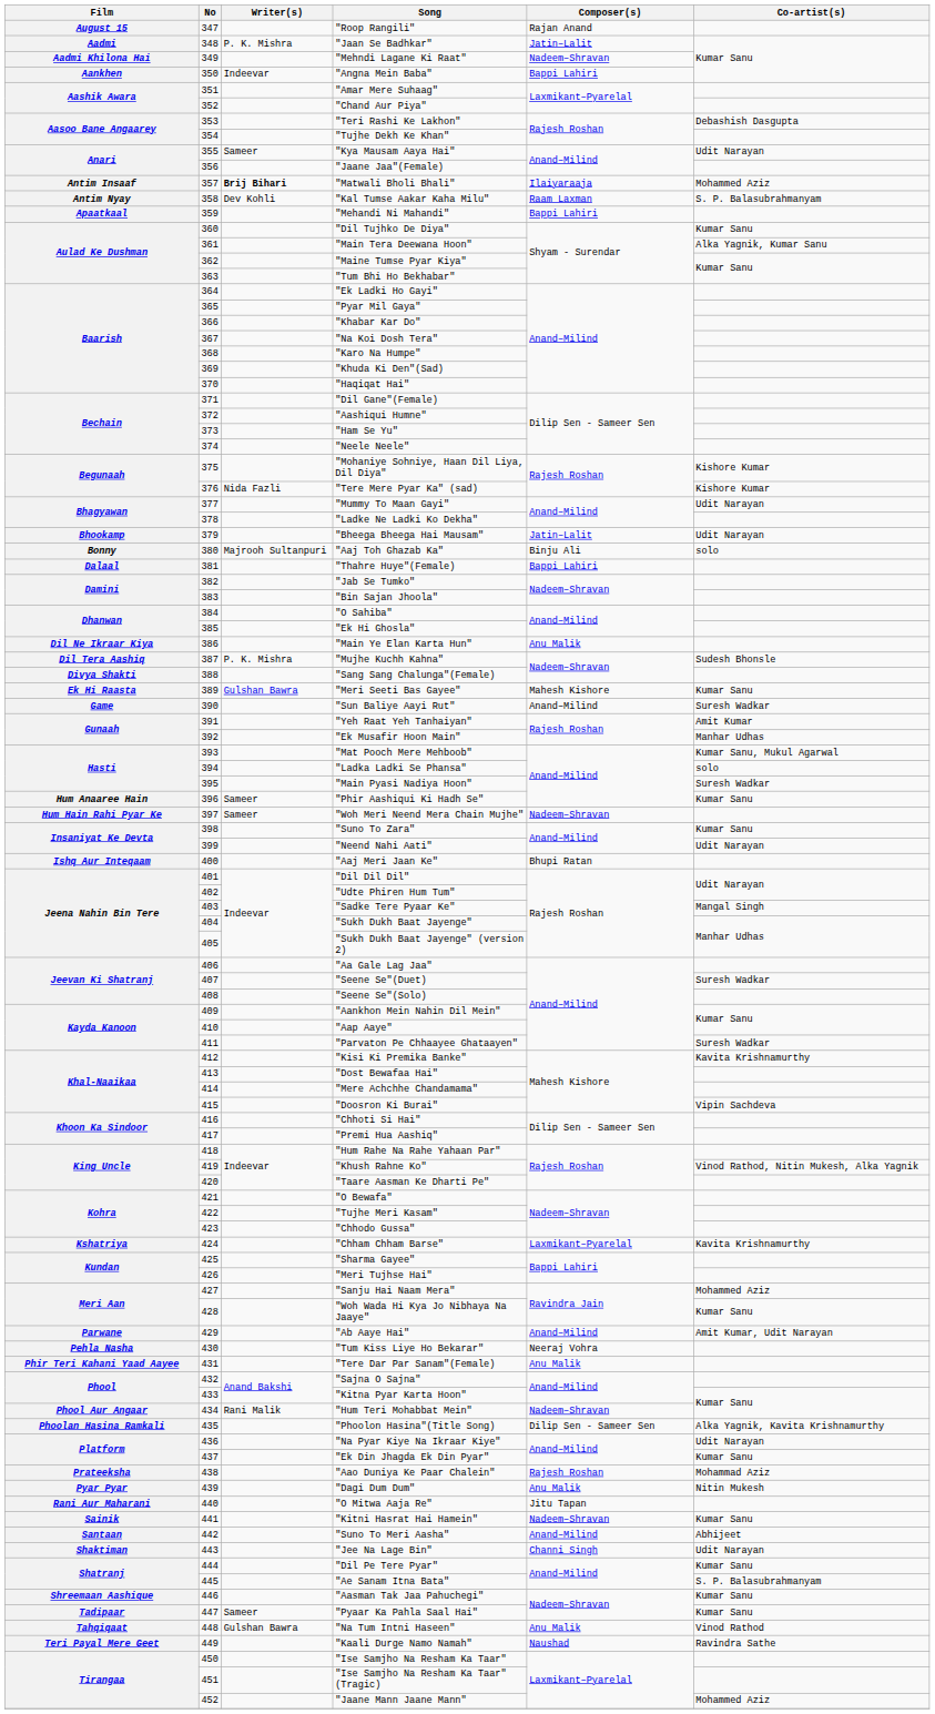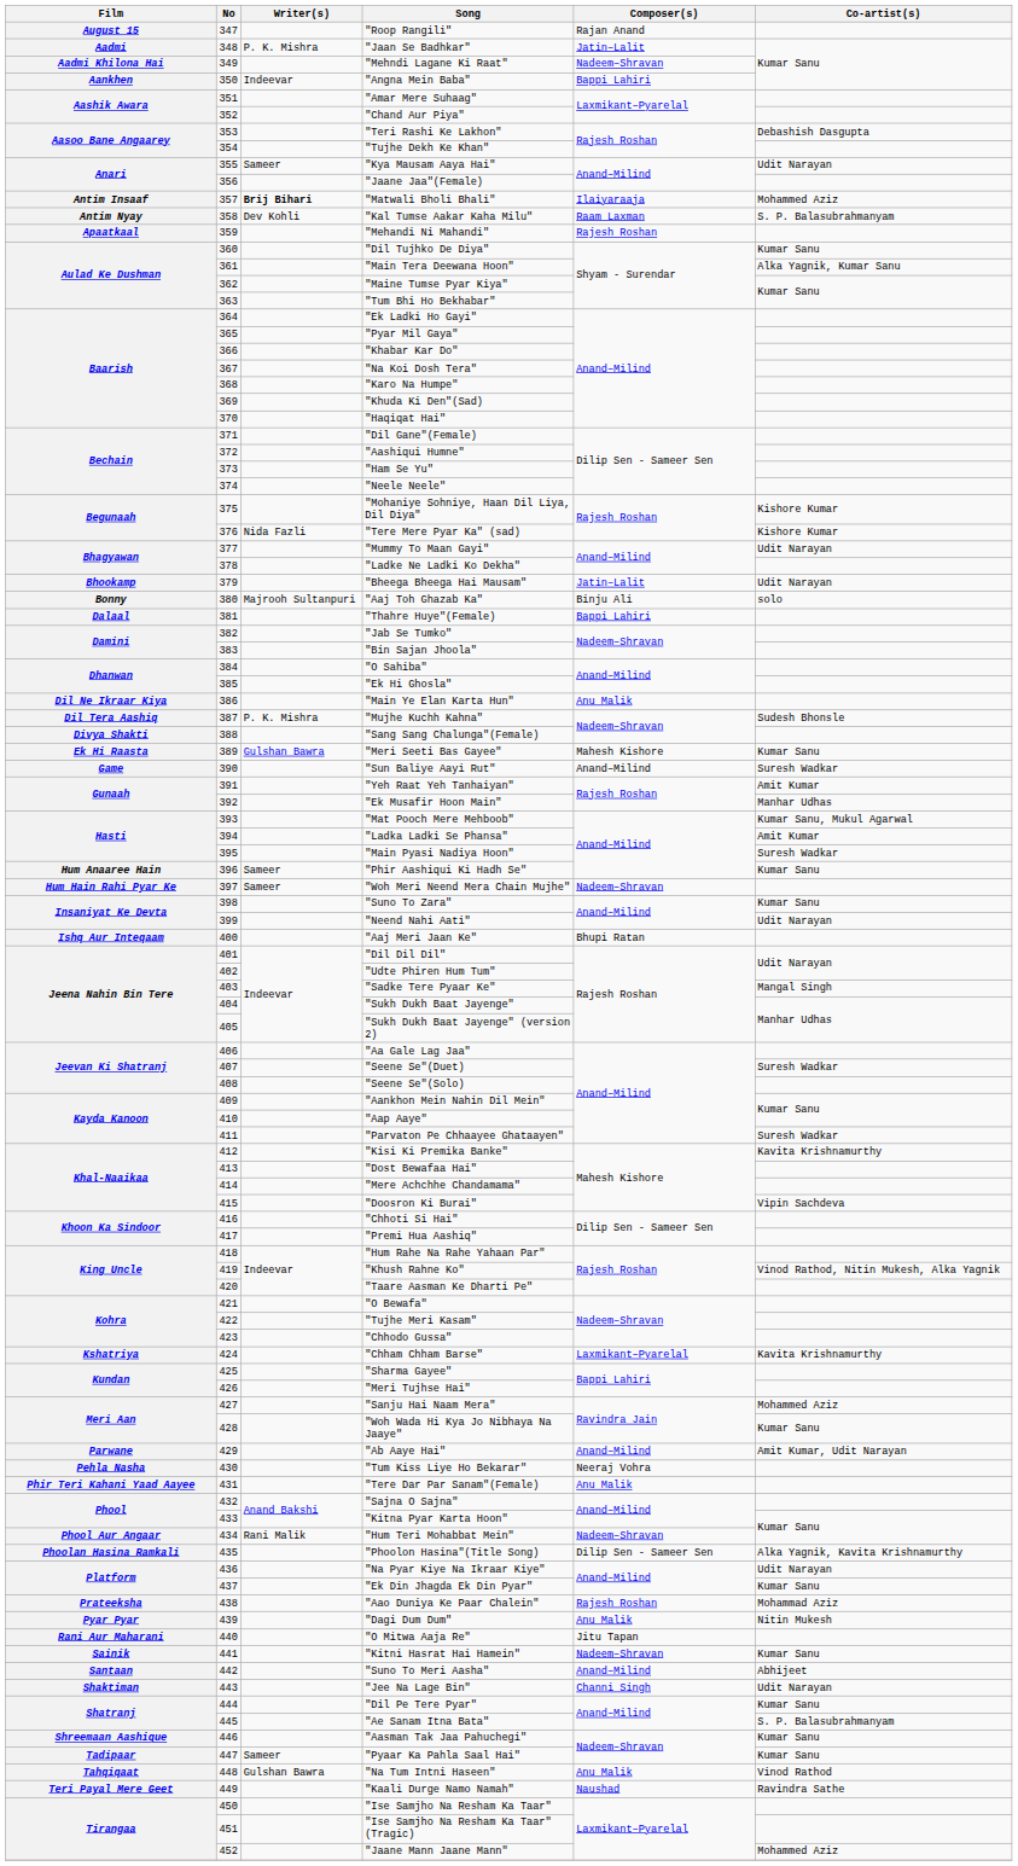 <table class="wikitable plainrowheaders" width="100%" textcolor:#000;">
 <tr>
 <th scope="col" width=21%><strong>Film</strong></th>
 <th><strong>No</strong></th>
 <th>Writer(s)</th>
 <th scope="col" width="21%"><strong>Song</strong></th>
 <th scope="col" width=18%><strong>Composer(s)</strong></th>
 <th>Co-artist(s)</th>
 </tr>
 <tr>
 <th><a href='#'><em>August 15</em></a></th>
 <td>347</td>
 <td></td>
 <td>"Roop Rangili"</td>
 <td>Rajan Anand</td>
 <td></td>
 </tr>
 <tr>
 <th><a href='#'><em>Aadmi</em></a></th>
 <td>348</td>
 <td>P. K. Mishra</td>
 <td>"Jaan Se Badhkar"</td>
 <td><a href='#'>Jatin–Lalit</a></td>
 <td rowspan="3">Kumar Sanu</td>
 </tr>
 <tr>
 <th><em><a href='#'>Aadmi Khilona Hai</a></em></th>
 <td>349</td>
 <td></td>
 <td>"Mehndi Lagane Ki Raat"</td>
 <td><a href='#'>Nadeem–Shravan</a></td>
 </tr>
 <tr>
 <th><a href='#'><em>Aankhen</em></a></th>
 <td>350</td>
 <td>Indeevar</td>
 <td>"Angna Mein Baba"</td>
 <td><a href='#'>Bappi Lahiri</a></td>
 </tr>
 <tr>
 <th rowspan="2"><em><a href='#'>Aashik Awara</a></em></th>
 <td>351</td>
 <td></td>
 <td>"Amar Mere Suhaag"</td>
 <td rowspan="2"><a href='#'>Laxmikant–Pyarelal</a></td>
 <td></td>
 </tr>
 <tr>
 <td>352</td>
 <td></td>
 <td>"Chand Aur Piya"</td>
 <td></td>
 </tr>
 <tr>
 <th rowspan="2"><em><a href='#'>Aasoo Bane Angaarey</a></em></th>
 <td>353</td>
 <td></td>
 <td>"Teri Rashi Ke Lakhon"</td>
 <td rowspan="2"><a href='#'>Rajesh Roshan</a></td>
 <td>Debashish Dasgupta</td>
 </tr>
 <tr>
 <td>354</td>
 <td></td>
 <td>"Tujhe Dekh Ke Khan"</td>
 <td></td>
 </tr>
 <tr>
 <th rowspan="2"><em><a href='#'>Anari</a></em></th>
 <td>355</td>
 <td>Sameer</td>
 <td>"Kya Mausam Aaya Hai"</td>
 <td rowspan="2"><a href='#'>Anand–Milind</a></td>
 <td>Udit Narayan</td>
 </tr>
 <tr>
 <td>356</td>
 <td></td>
 <td>"Jaane Jaa"(Female)</td>
 <td></td>
 </tr>
 <tr>
 <th><em>Antim Insaaf</em></th>
 <td>357</td>
 <td><strong>Brij Bihari</strong></td>
 <td>"Matwali Bholi Bhali"</td>
 <td><a href='#'>Ilaiyaraaja</a></td>
 <td>Mohammed Aziz</td>
 </tr>
 <tr>
 <th><em>Antim Nyay</em></th>
 <td>358</td>
 <td>Dev Kohli</td>
 <td>"Kal Tumse Aakar Kaha Milu"</td>
 <td><a href='#'>Raam Laxman</a></td>
 <td>S. P. Balasubrahmanyam</td>
 </tr>
 <tr>
 <th><em><a href='#'>Apaatkaal</a></em></th>
 <td>359</td>
 <td></td>
 <td>"Mehandi Ni Mahandi"</td>
-<td><a href='#'>Bappi Lahiri</a></td>
+<td><a href='#'>Rajesh Roshan</a></td>
 <td></td>
 </tr>
 <tr>
 <th rowspan="4"><em><a href='#'>Aulad Ke Dushman</a></em></th>
 <td>360</td>
 <td></td>
 <td>"Dil Tujhko De Diya"</td>
 <td rowspan="4">Shyam - Surendar</td>
 <td>Kumar Sanu</td>
 </tr>
 <tr>
 <td>361</td>
 <td></td>
 <td>"Main Tera Deewana Hoon"</td>
 <td>Alka Yagnik, Kumar Sanu</td>
 </tr>
 <tr>
 <td>362</td>
 <td></td>
 <td>"Maine Tumse Pyar Kiya"</td>
 <td rowspan="2">Kumar Sanu</td>
 </tr>
 <tr>
 <td>363</td>
 <td></td>
 <td>"Tum Bhi Ho Bekhabar"</td>
 </tr>
 <tr>
 <th rowspan="7"><em><a href='#'>Baarish</a></em></th>
 <td>364</td>
 <td></td>
 <td>"Ek Ladki Ho Gayi"</td>
 <td rowspan="7"><a href='#'>Anand–Milind</a></td>
 <td></td>
 </tr>
 <tr>
 <td>365</td>
 <td></td>
 <td>"Pyar Mil Gaya"</td>
 <td></td>
 </tr>
 <tr>
 <td>366</td>
 <td></td>
 <td>"Khabar Kar Do"</td>
 <td></td>
 </tr>
 <tr>
 <td>367</td>
 <td></td>
 <td>"Na Koi Dosh Tera"</td>
 <td></td>
 </tr>
 <tr>
 <td>368</td>
 <td></td>
 <td>"Karo Na Humpe"</td>
 <td></td>
 </tr>
 <tr>
 <td>369</td>
 <td></td>
 <td>"Khuda Ki Den"(Sad)</td>
 <td></td>
 </tr>
 <tr>
 <td>370</td>
 <td></td>
 <td>"Haqiqat Hai"</td>
 <td></td>
 </tr>
 <tr>
 <th rowspan="4"><a href='#'><em>Bechain</em></a></th>
 <td>371</td>
 <td></td>
 <td>"Dil Gane"(Female)</td>
 <td rowspan="4">Dilip Sen - Sameer Sen</td>
 <td></td>
 </tr>
 <tr>
 <td>372</td>
 <td></td>
 <td>"Aashiqui Humne"</td>
 <td></td>
 </tr>
 <tr>
 <td>373</td>
 <td></td>
 <td>"Ham Se Yu"</td>
 <td></td>
 </tr>
 <tr>
 <td>374</td>
 <td></td>
 <td>"Neele Neele"</td>
 <td></td>
 </tr>
 <tr>
 <th rowspan="2"><em><a href='#'>Begunaah</a></em></th>
 <td>375</td>
 <td></td>
 <td>"Mohaniye Sohniye, Haan Dil Liya, Dil Diya"</td>
 <td rowspan="2"><a href='#'>Rajesh Roshan</a></td>
 <td>Kishore Kumar</td>
 </tr>
 <tr>
 <td>376</td>
 <td>Nida Fazli</td>
 <td>"Tere Mere Pyar Ka" (sad)</td>
 <td>Kishore Kumar</td>
 </tr>
 <tr>
 <th rowspan="2"><em><a href='#'>Bhagyawan</a></em></th>
 <td>377</td>
 <td></td>
 <td>"Mummy To Maan Gayi"</td>
 <td rowspan="2"><a href='#'>Anand–Milind</a></td>
 <td>Udit Narayan</td>
 </tr>
 <tr>
 <td>378</td>
 <td></td>
 <td>"Ladke Ne Ladki Ko Dekha"</td>
 <td></td>
 </tr>
 <tr>
 <th><em><a href='#'>Bhookamp</a></em></th>
 <td>379</td>
 <td></td>
 <td>"Bheega Bheega Hai Mausam"</td>
 <td><a href='#'>Jatin–Lalit</a></td>
 <td>Udit Narayan</td>
 </tr>
 <tr>
 <th><em>Bonny</em></th>
 <td>380</td>
 <td>Majrooh Sultanpuri</td>
 <td>"Aaj Toh Ghazab Ka"</td>
 <td>Binju Ali</td>
 <td>solo</td>
 </tr>
 <tr>
 <th><em><a href='#'>Dalaal</a></em></th>
 <td>381</td>
 <td></td>
 <td>"Thahre Huye"(Female)</td>
 <td><a href='#'>Bappi Lahiri</a></td>
 <td></td>
 </tr>
 <tr>
 <th rowspan="2"><em><a href='#'>Damini</a></em></th>
 <td>382</td>
 <td></td>
 <td>"Jab Se Tumko"</td>
 <td rowspan="2"><a href='#'>Nadeem–Shravan</a></td>
 <td></td>
 </tr>
 <tr>
 <td>383</td>
 <td></td>
 <td>"Bin Sajan Jhoola"</td>
 <td></td>
 </tr>
 <tr>
 <th rowspan="2"><a href='#'><em>Dhanwan</em></a></th>
 <td>384</td>
 <td></td>
 <td>"O Sahiba"</td>
 <td rowspan="2"><a href='#'>Anand–Milind</a></td>
 <td></td>
 </tr>
 <tr>
 <td>385</td>
 <td></td>
 <td>"Ek Hi Ghosla"</td>
 <td></td>
 </tr>
 <tr>
 <th><a href='#'><em>Dil Ne Ikraar Kiya</em></a></th>
 <td>386</td>
 <td></td>
 <td>"Main Ye Elan Karta Hun"</td>
 <td><a href='#'>Anu Malik</a></td>
 <td></td>
 </tr>
 <tr>
 <th><em><a href='#'>Dil Tera Aashiq</a></em></th>
 <td>387</td>
 <td>P. K. Mishra</td>
 <td>"Mujhe Kuchh Kahna"</td>
 <td rowspan="2"><a href='#'>Nadeem–Shravan</a></td>
 <td>Sudesh Bhonsle</td>
 </tr>
 <tr>
 <th><em><a href='#'>Divya Shakti</a></em></th>
 <td>388</td>
 <td></td>
 <td>"Sang Sang Chalunga"(Female)</td>
 <td></td>
 </tr>
 <tr>
 <th><a href='#'><em>Ek Hi Raasta</em></a></th>
 <td>389</td>
 <td><a href='#'>Gulshan Bawra</a></td>
 <td>"Meri Seeti Bas Gayee"</td>
 <td>Mahesh Kishore</td>
 <td>Kumar Sanu</td>
 </tr>
 <tr>
 <th><em><a href='#'>Game</a></em></th>
 <td>390</td>
 <td></td>
 <td>"Sun Baliye Aayi Rut"</td>
 <td>Anand–Milind</td>
 <td>Suresh Wadkar</td>
 </tr>
 <tr>
 <th rowspan="2"><a href='#'><em>Gunaah</em></a></th>
 <td>391</td>
 <td></td>
 <td>"Yeh Raat Yeh Tanhaiyan"</td>
 <td rowspan="2"><a href='#'>Rajesh Roshan</a></td>
 <td>Amit Kumar</td>
 </tr>
 <tr>
 <td>392</td>
 <td></td>
 <td>"Ek Musafir Hoon Main"</td>
 <td>Manhar Udhas</td>
 </tr>
 <tr>
 <th rowspan="3"><em><a href='#'>Hasti</a></em></th>
 <td>393</td>
 <td></td>
 <td>"Mat Pooch Mere Mehboob"</td>
 <td rowspan="4"><a href='#'>Anand–Milind</a></td>
 <td>Kumar Sanu, Mukul Agarwal</td>
 </tr>
 <tr>
 <td>394</td>
 <td></td>
 <td>"Ladka Ladki Se Phansa"</td>
-<td>solo</td>
+<td>Amit Kumar</td>
 </tr>
 <tr>
 <td>395</td>
 <td></td>
 <td>"Main Pyasi Nadiya Hoon"</td>
 <td>Suresh Wadkar</td>
 </tr>
 <tr>
 <th><em>Hum Anaaree Hain</em></th>
 <td>396</td>
 <td>Sameer</td>
 <td>"Phir Aashiqui Ki Hadh Se"</td>
 <td>Kumar Sanu</td>
 </tr>
 <tr>
 <th><em><a href='#'>Hum Hain Rahi Pyar Ke</a></em></th>
 <td>397</td>
 <td>Sameer</td>
 <td>"Woh Meri Neend Mera Chain Mujhe"</td>
 <td><a href='#'>Nadeem–Shravan</a></td>
 <td></td>
 </tr>
 <tr>
 <th rowspan="2"><em><a href='#'>Insaniyat Ke Devta</a></em></th>
 <td>398</td>
 <td></td>
 <td>"Suno To Zara"</td>
 <td rowspan="2"><a href='#'>Anand–Milind</a></td>
 <td>Kumar Sanu</td>
 </tr>
 <tr>
 <td>399</td>
 <td></td>
 <td>"Neend Nahi Aati"</td>
 <td>Udit Narayan</td>
 </tr>
 <tr>
 <th><a href='#'><em>Ishq Aur Inteqaam</em></a></th>
 <td>400</td>
 <td></td>
 <td>"Aaj Meri Jaan Ke"</td>
 <td>Bhupi Ratan</td>
 <td></td>
 </tr>
 <tr>
 <th rowspan="5"><em>Jeena Nahin Bin Tere</em></th>
 <td>401</td>
 <td rowspan="5">Indeevar</td>
 <td>"Dil Dil Dil"</td>
 <td rowspan="5">Rajesh Roshan</td>
 <td rowspan=2>Udit Narayan</td>
 </tr>
 <tr>
 <td>402</td>
 <td>"Udte Phiren Hum Tum"</td>
 </tr>
 <tr>
 <td>403</td>
 <td>"Sadke Tere Pyaar Ke"</td>
 <td>Mangal Singh</td>
 </tr>
 <tr>
 <td>404</td>
 <td>"Sukh Dukh Baat Jayenge"</td>
 <td rowspan=2>Manhar Udhas</td>
 </tr>
 <tr>
 <td>405</td>
 <td>"Sukh Dukh Baat Jayenge" (version 2)</td>
 </tr>
 <tr>
 <th rowspan="3"><em><a href='#'>Jeevan Ki Shatranj</a></em></th>
 <td>406</td>
 <td></td>
 <td>"Aa Gale Lag Jaa"</td>
 <td rowspan="6"><a href='#'>Anand–Milind</a></td>
 <td></td>
 </tr>
 <tr>
 <td>407</td>
 <td></td>
 <td>"Seene Se"(Duet)</td>
 <td>Suresh Wadkar</td>
 </tr>
 <tr>
 <td>408</td>
 <td></td>
 <td>"Seene Se"(Solo)</td>
 <td></td>
 </tr>
 <tr>
 <th rowspan="3"><em><a href='#'>Kayda Kanoon</a></em></th>
 <td>409</td>
 <td></td>
 <td>"Aankhon Mein Nahin Dil Mein"</td>
 <td rowspan="2">Kumar Sanu</td>
 </tr>
 <tr>
 <td>410</td>
 <td></td>
 <td>"Aap Aaye"</td>
 </tr>
 <tr>
 <td>411</td>
 <td></td>
 <td>"Parvaton Pe Chhaayee Ghataayen"</td>
 <td>Suresh Wadkar</td>
 </tr>
 <tr>
 <th rowspan="4"><em><a href='#'>Khal-Naaikaa</a></em></th>
 <td>412</td>
 <td></td>
 <td>"Kisi Ki Premika Banke"</td>
 <td rowspan="4">Mahesh Kishore</td>
 <td>Kavita Krishnamurthy</td>
 </tr>
 <tr>
 <td>413</td>
 <td></td>
 <td>"Dost Bewafaa Hai"</td>
 <td></td>
 </tr>
 <tr>
 <td>414</td>
 <td></td>
 <td>"Mere Achchhe Chandamama"</td>
 <td></td>
 </tr>
 <tr>
 <td>415</td>
 <td></td>
 <td>"Doosron Ki Burai"</td>
 <td>Vipin Sachdeva</td>
 </tr>
 <tr>
 <th rowspan="2"><a href='#'><em>Khoon Ka Sindoor</em></a></th>
 <td>416</td>
 <td></td>
 <td>"Chhoti Si Hai"</td>
 <td rowspan="2">Dilip Sen - Sameer Sen</td>
 <td></td>
 </tr>
 <tr>
 <td>417</td>
 <td></td>
 <td>"Premi Hua Aashiq"</td>
 <td></td>
 </tr>
 <tr>
 <th rowspan="3"><em><a href='#'>King Uncle</a></em></th>
 <td>418</td>
 <td rowspan="3">Indeevar</td>
 <td>"Hum Rahe Na Rahe Yahaan Par"</td>
 <td rowspan="3"><a href='#'>Rajesh Roshan</a></td>
 <td></td>
 </tr>
 <tr>
 <td>419</td>
 <td>"Khush Rahne Ko"</td>
 <td>Vinod Rathod, Nitin Mukesh, Alka Yagnik</td>
 </tr>
 <tr>
 <td>420</td>
 <td>"Taare Aasman Ke Dharti Pe"</td>
 <td></td>
 </tr>
 <tr>
 <th rowspan="3"><a href='#'><em>Kohra</em></a></th>
 <td>421</td>
 <td></td>
 <td>"O Bewafa"</td>
 <td rowspan="3"><a href='#'>Nadeem–Shravan</a></td>
 <td></td>
 </tr>
 <tr>
 <td>422</td>
 <td></td>
 <td>"Tujhe Meri Kasam"</td>
 <td></td>
 </tr>
 <tr>
 <td>423</td>
 <td></td>
 <td>"Chhodo Gussa"</td>
 <td></td>
 </tr>
 <tr>
 <th><a href='#'><em>Kshatriya</em></a></th>
 <td>424</td>
 <td></td>
 <td>"Chham Chham Barse"</td>
 <td><a href='#'>Laxmikant–Pyarelal</a></td>
 <td>Kavita Krishnamurthy</td>
 </tr>
 <tr>
 <th rowspan="2"><a href='#'><em>Kundan</em></a></th>
 <td>425</td>
 <td></td>
 <td>"Sharma Gayee"</td>
 <td rowspan="2"><a href='#'>Bappi Lahiri</a></td>
 <td></td>
 </tr>
 <tr>
 <td>426</td>
 <td></td>
 <td>"Meri Tujhse Hai"</td>
 <td></td>
 </tr>
 <tr>
 <th rowspan="2"><em><a href='#'>Meri Aan</a></em></th>
 <td>427</td>
 <td></td>
 <td>"Sanju Hai Naam Mera"</td>
 <td rowspan="2"><a href='#'>Ravindra Jain</a></td>
 <td>Mohammed Aziz</td>
 </tr>
 <tr>
 <td>428</td>
 <td></td>
 <td>"Woh Wada Hi Kya Jo Nibhaya Na Jaaye"</td>
 <td>Kumar Sanu</td>
 </tr>
 <tr>
 <th><em><a href='#'>Parwane</a></em></th>
 <td>429</td>
 <td></td>
 <td>"Ab Aaye Hai"</td>
 <td><a href='#'>Anand–Milind</a></td>
 <td>Amit Kumar, Udit Narayan</td>
 </tr>
 <tr>
 <th><em><a href='#'>Pehla Nasha</a></em></th>
 <td>430</td>
 <td></td>
 <td>"Tum Kiss Liye Ho Bekarar"</td>
 <td>Neeraj Vohra</td>
 <td></td>
 </tr>
 <tr>
 <th><em><a href='#'>Phir Teri Kahani Yaad Aayee</a></em></th>
 <td>431</td>
 <td></td>
 <td>"Tere Dar Par Sanam"(Female)</td>
 <td><a href='#'>Anu Malik</a></td>
 <td></td>
 </tr>
 <tr>
 <th rowspan="2"><em><a href='#'>Phool</a></em></th>
 <td>432</td>
 <td rowspan="2"><a href='#'>Anand Bakshi</a></td>
 <td>"Sajna O Sajna"</td>
 <td rowspan="2"><a href='#'>Anand–Milind</a></td>
 <td></td>
 </tr>
 <tr>
 <td>433</td>
 <td>"Kitna Pyar Karta Hoon"</td>
 <td rowspan="2">Kumar Sanu</td>
 </tr>
 <tr>
 <th><em><a href='#'>Phool Aur Angaar</a></em></th>
 <td>434</td>
 <td>Rani Malik</td>
 <td>"Hum Teri Mohabbat Mein"</td>
 <td><a href='#'>Nadeem–Shravan</a></td>
 </tr>
 <tr>
 <th><em><a href='#'>Phoolan Hasina Ramkali</a></em></th>
 <td>435</td>
 <td></td>
 <td>"Phoolon Hasina"(Title Song)</td>
 <td>Dilip Sen - Sameer Sen</td>
 <td>Alka Yagnik, Kavita Krishnamurthy</td>
 </tr>
 <tr>
 <th rowspan="2"><a href='#'><em>Platform</em></a></th>
 <td>436</td>
 <td></td>
 <td>"Na Pyar Kiye Na Ikraar Kiye"</td>
 <td rowspan="2"><a href='#'>Anand–Milind</a></td>
 <td>Udit Narayan</td>
 </tr>
 <tr>
 <td>437</td>
 <td></td>
 <td>"Ek Din Jhagda Ek Din Pyar"</td>
 <td>Kumar Sanu</td>
 </tr>
 <tr>
 <th><em><a href='#'>Prateeksha</a></em></th>
 <td>438</td>
 <td></td>
 <td>"Aao Duniya Ke Paar Chalein"</td>
 <td><a href='#'>Rajesh Roshan</a></td>
 <td>Mohammad Aziz</td>
 </tr>
 <tr>
 <th><em><a href='#'>Pyar Pyar</a></em></th>
 <td>439</td>
 <td></td>
 <td>"Dagi Dum Dum"</td>
 <td><a href='#'>Anu Malik</a></td>
 <td>Nitin Mukesh</td>
 </tr>
 <tr>
 <th><a href='#'><em>Rani Aur Maharani</em></a></th>
 <td>440</td>
 <td></td>
 <td>"O Mitwa Aaja Re"</td>
 <td>Jitu Tapan</td>
 <td></td>
 </tr>
 <tr>
 <th><em><a href='#'>Sainik</a></em></th>
 <td>441</td>
 <td></td>
 <td>"Kitni Hasrat Hai Hamein"</td>
 <td><a href='#'>Nadeem–Shravan</a></td>
 <td>Kumar Sanu</td>
 </tr>
 <tr>
 <th><em><a href='#'>Santaan</a></em></th>
 <td>442</td>
 <td></td>
 <td>"Suno To Meri Aasha"</td>
 <td><a href='#'>Anand–Milind</a></td>
 <td>Abhijeet</td>
 </tr>
 <tr>
 <th><a href='#'><em>Shaktiman</em></a></th>
 <td>443</td>
 <td></td>
 <td>"Jee Na Lage Bin"</td>
 <td><a href='#'>Channi Singh</a></td>
 <td>Udit Narayan</td>
 </tr>
 <tr>
 <th rowspan="2"><a href='#'><em>Shatranj</em></a></th>
 <td>444</td>
 <td></td>
 <td>"Dil Pe Tere Pyar"</td>
 <td rowspan="2"><a href='#'>Anand–Milind</a></td>
 <td>Kumar Sanu</td>
 </tr>
 <tr>
 <td>445</td>
 <td></td>
 <td>"Ae Sanam Itna Bata"</td>
 <td>S. P. Balasubrahmanyam</td>
 </tr>
 <tr>
 <th><em><a href='#'>Shreemaan Aashique</a></em></th>
 <td>446</td>
 <td></td>
 <td>"Aasman Tak Jaa Pahuchegi"</td>
 <td rowspan="2"><a href='#'>Nadeem–Shravan</a></td>
 <td>Kumar Sanu</td>
 </tr>
 <tr>
 <th><em><a href='#'>Tadipaar</a></em></th>
 <td>447</td>
 <td>Sameer</td>
 <td>"Pyaar Ka Pahla Saal Hai"</td>
 <td>Kumar Sanu</td>
 </tr>
 <tr>
 <th><em><a href='#'>Tahqiqaat</a></em></th>
 <td>448</td>
 <td>Gulshan Bawra</td>
 <td>"Na Tum Intni Haseen"</td>
 <td><a href='#'>Anu Malik</a></td>
 <td>Vinod Rathod</td>
 </tr>
 <tr>
 <th><em><a href='#'>Teri Payal Mere Geet</a></em></th>
 <td>449</td>
 <td></td>
 <td>"Kaali Durge Namo Namah"</td>
 <td><a href='#'>Naushad</a></td>
 <td>Ravindra Sathe</td>
 </tr>
 <tr>
 <th rowspan="3"><em><a href='#'>Tirangaa</a></em></th>
 <td>450</td>
 <td></td>
 <td>"Ise Samjho Na Resham Ka Taar"</td>
 <td rowspan="3"><a href='#'>Laxmikant–Pyarelal</a></td>
 <td></td>
 </tr>
 <tr>
 <td>451</td>
 <td></td>
 <td>"Ise Samjho Na Resham Ka Taar"(Tragic)</td>
 <td></td>
 </tr>
 <tr>
 <td>452</td>
 <td></td>
 <td>"Jaane Mann Jaane Mann"</td>
 <td>Mohammed Aziz</td>
 </tr>
 <tr>
 </tr>
 </table>
